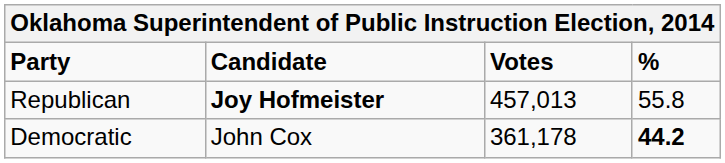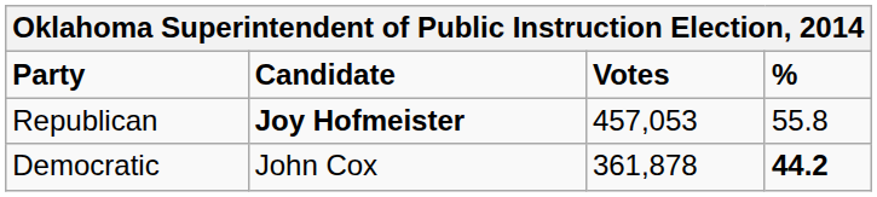 <table class="wikitable">
 <tr>
 <th colspan="4">Oklahoma Superintendent of Public Instruction Election, 2014</th>
 </tr>
 <tr>
 <td><strong>Party</strong></td>
 <td><strong>Candidate</strong></td>
 <td><strong>Votes</strong></td>
 <td><strong>%</strong></td>
 </tr>
 <tr>
 <td>Republican</td>
 <td><strong>Joy Hofmeister</strong></td>
-<td>457,013</td>
+<td>457,053</td>
 <td>55.8</td>
 </tr>
 <tr>
 <td>Democratic</td>
 <td>John Cox</td>
-<td>361,178</td>
+<td>361,878</td>
 <td><strong>44.2</strong></td>
 </tr>
 </table>
